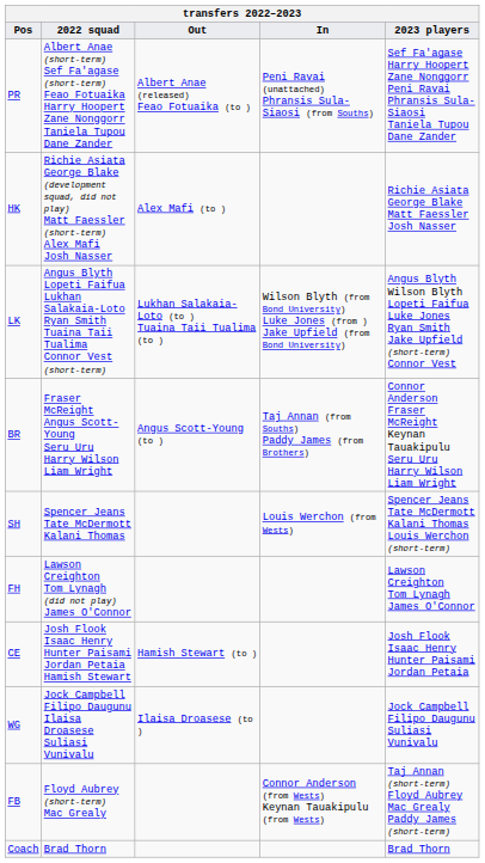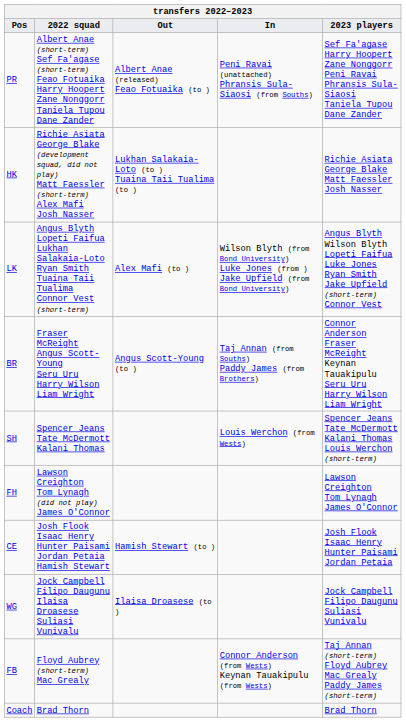 <table class="wikitable" style="text-align: left; width:95%">
 <tr>
 <th colspan="100%"> transfers 2022–2023</th>
 </tr>
 <tr>
 <th style="background:#ebecf0; width:6%;">Pos</th>
 <th style="background:#ebecf0; width:20%;">2022 squad</th>
 <th style="background:#ebecf0; width:27%;">Out</th>
 <th style="background:#ebecf0; width:27%;">In</th>
 <th style="background:#ebecf0; width:20%;">2023 players</th>
 </tr>
 <tr>
 <td><a href='#'>PR</a></td>
 <td> <a href='#'>Albert Anae</a> <small><em>(short-term)</em></small> <br> <a href='#'>Sef Fa'agase</a> <small><em>(short-term)</em></small> <br> <a href='#'>Feao Fotuaika</a> <br> <a href='#'>Harry Hoopert</a> <br> <a href='#'>Zane Nonggorr</a> <br> <a href='#'>Taniela Tupou</a> <br> <a href='#'>Dane Zander</a></td>
 <td>  <a href='#'>Albert Anae</a> <small>(released)</small> <br>  <a href='#'>Feao Fotuaika</a> <small>(to )</small></td>
 <td>  <a href='#'>Peni Ravai</a> <small>(unattached)</small> <br>  <a href='#'>Phransis Sula-Siaosi</a> <small>(from <a href='#'>Souths</a>)</small></td>
 <td> <a href='#'>Sef Fa'agase</a> <br> <a href='#'>Harry Hoopert</a> <br> <a href='#'>Zane Nonggorr</a> <br> <a href='#'>Peni Ravai</a> <br> <a href='#'>Phransis Sula-Siaosi</a> <br> <a href='#'>Taniela Tupou</a> <br> <a href='#'>Dane Zander</a></td>
 </tr>
 <tr>
 <td><a href='#'>HK</a></td>
 <td> <a href='#'>Richie Asiata</a> <br> <a href='#'>George Blake</a> <small><em>(development squad, did not play)</em></small> <br> <a href='#'>Matt Faessler</a> <small><em>(short-term)</em></small> <br> <a href='#'>Alex Mafi</a> <br> <a href='#'>Josh Nasser</a></td>
-<td>  <a href='#'>Alex Mafi</a> <small>(to )</small></td>
+<td>  <a href='#'>Lukhan Salakaia-Loto</a> <small>(to )</small> <br>  <a href='#'>Tuaina Taii Tualima</a> <small>(to )</small></td>
 <td></td>
 <td> <a href='#'>Richie Asiata</a> <br> <a href='#'>George Blake</a> <br> <a href='#'>Matt Faessler</a> <br> <a href='#'>Josh Nasser</a></td>
 </tr>
 <tr>
 <td><a href='#'>LK</a></td>
 <td> <a href='#'>Angus Blyth</a> <br> <a href='#'>Lopeti Faifua</a> <br> <a href='#'>Lukhan Salakaia-Loto</a> <br> <a href='#'>Ryan Smith</a> <br> <a href='#'>Tuaina Taii Tualima</a> <br> <a href='#'>Connor Vest</a> <small><em>(short-term)</em></small></td>
-<td>  <a href='#'>Lukhan Salakaia-Loto</a> <small>(to )</small> <br>  <a href='#'>Tuaina Taii Tualima</a> <small>(to )</small></td>
+<td>  <a href='#'>Alex Mafi</a> <small>(to )</small></td>
 <td>  Wilson Blyth <small>(from <a href='#'>Bond University</a>)</small> <br>  <a href='#'>Luke Jones</a> <small>(from )</small> <br>  <a href='#'>Jake Upfield</a> <small>(from <a href='#'>Bond University</a>)</small></td>
 <td> <a href='#'>Angus Blyth</a> <br> Wilson Blyth <br> <a href='#'>Lopeti Faifua</a> <br> <a href='#'>Luke Jones</a> <br> <a href='#'>Ryan Smith</a> <br> <a href='#'>Jake Upfield</a> <small><em>(short-term)</em></small> <br> <a href='#'>Connor Vest</a></td>
 </tr>
 <tr>
 <td><a href='#'>BR</a></td>
 <td> <a href='#'>Fraser McReight</a> <br> <a href='#'>Angus Scott-Young</a> <br> <a href='#'>Seru Uru</a> <br> <a href='#'>Harry Wilson</a> <br> <a href='#'>Liam Wright</a></td>
 <td>  <a href='#'>Angus Scott-Young</a> <small>(to )</small></td>
 <td>  <a href='#'>Taj Annan</a> <small>(from <a href='#'>Souths</a>)</small> <br>  <a href='#'>Paddy James</a> <small>(from <a href='#'>Brothers</a>)</small></td>
 <td> <a href='#'>Connor Anderson</a> <br> <a href='#'>Fraser McReight</a> <br> Keynan Tauakipulu <br> <a href='#'>Seru Uru</a> <br> <a href='#'>Harry Wilson</a> <br> <a href='#'>Liam Wright</a></td>
 </tr>
 <tr>
 <td><a href='#'>SH</a></td>
 <td> <a href='#'>Spencer Jeans</a> <br> <a href='#'>Tate McDermott</a> <br> <a href='#'>Kalani Thomas</a></td>
 <td></td>
 <td>  <a href='#'>Louis Werchon</a> <small>(from <a href='#'>Wests</a>)</small></td>
 <td> <a href='#'>Spencer Jeans</a> <br> <a href='#'>Tate McDermott</a> <br> <a href='#'>Kalani Thomas</a> <br> <a href='#'>Louis Werchon</a> <small><em>(short-term)</em></small></td>
 </tr>
 <tr>
 <td><a href='#'>FH</a></td>
 <td> <a href='#'>Lawson Creighton</a> <br> <a href='#'>Tom Lynagh</a> <small><em>(did not play)</em></small> <br> <a href='#'>James O'Connor</a></td>
 <td></td>
 <td></td>
 <td> <a href='#'>Lawson Creighton</a> <br> <a href='#'>Tom Lynagh</a> <br> <a href='#'>James O'Connor</a></td>
 </tr>
 <tr>
 <td><a href='#'>CE</a></td>
 <td> <a href='#'>Josh Flook</a> <br> <a href='#'>Isaac Henry</a> <br> <a href='#'>Hunter Paisami</a> <br> <a href='#'>Jordan Petaia</a> <br> <a href='#'>Hamish Stewart</a></td>
 <td>  <a href='#'>Hamish Stewart</a> <small>(to )</small></td>
 <td></td>
 <td> <a href='#'>Josh Flook</a> <br> <a href='#'>Isaac Henry</a> <br> <a href='#'>Hunter Paisami</a> <br> <a href='#'>Jordan Petaia</a></td>
 </tr>
 <tr>
 <td><a href='#'>WG</a></td>
 <td> <a href='#'>Jock Campbell</a> <br> <a href='#'>Filipo Daugunu</a> <br> <a href='#'>Ilaisa Droasese</a> <br> <a href='#'>Suliasi Vunivalu</a></td>
 <td>  <a href='#'>Ilaisa Droasese</a> <small>(to )</small></td>
 <td></td>
 <td> <a href='#'>Jock Campbell</a> <br> <a href='#'>Filipo Daugunu</a> <br> <a href='#'>Suliasi Vunivalu</a></td>
 </tr>
 <tr>
 <td><a href='#'>FB</a></td>
 <td> <a href='#'>Floyd Aubrey</a> <small><em>(short-term)</em></small> <br> <a href='#'>Mac Grealy</a></td>
 <td></td>
 <td>  <a href='#'>Connor Anderson</a> <small>(from <a href='#'>Wests</a>)</small> <br>  Keynan Tauakipulu <small>(from <a href='#'>Wests</a>)</small></td>
 <td> <a href='#'>Taj Annan</a> <small><em>(short-term)</em></small> <br> <a href='#'>Floyd Aubrey</a> <br> <a href='#'>Mac Grealy</a> <br> <a href='#'>Paddy James</a> <small><em>(short-term)</em></small></td>
 </tr>
 <tr>
 <td><a href='#'>Coach</a></td>
 <td> <a href='#'>Brad Thorn</a></td>
 <td></td>
 <td></td>
 <td> <a href='#'>Brad Thorn</a></td>
 </tr>
 </table>
